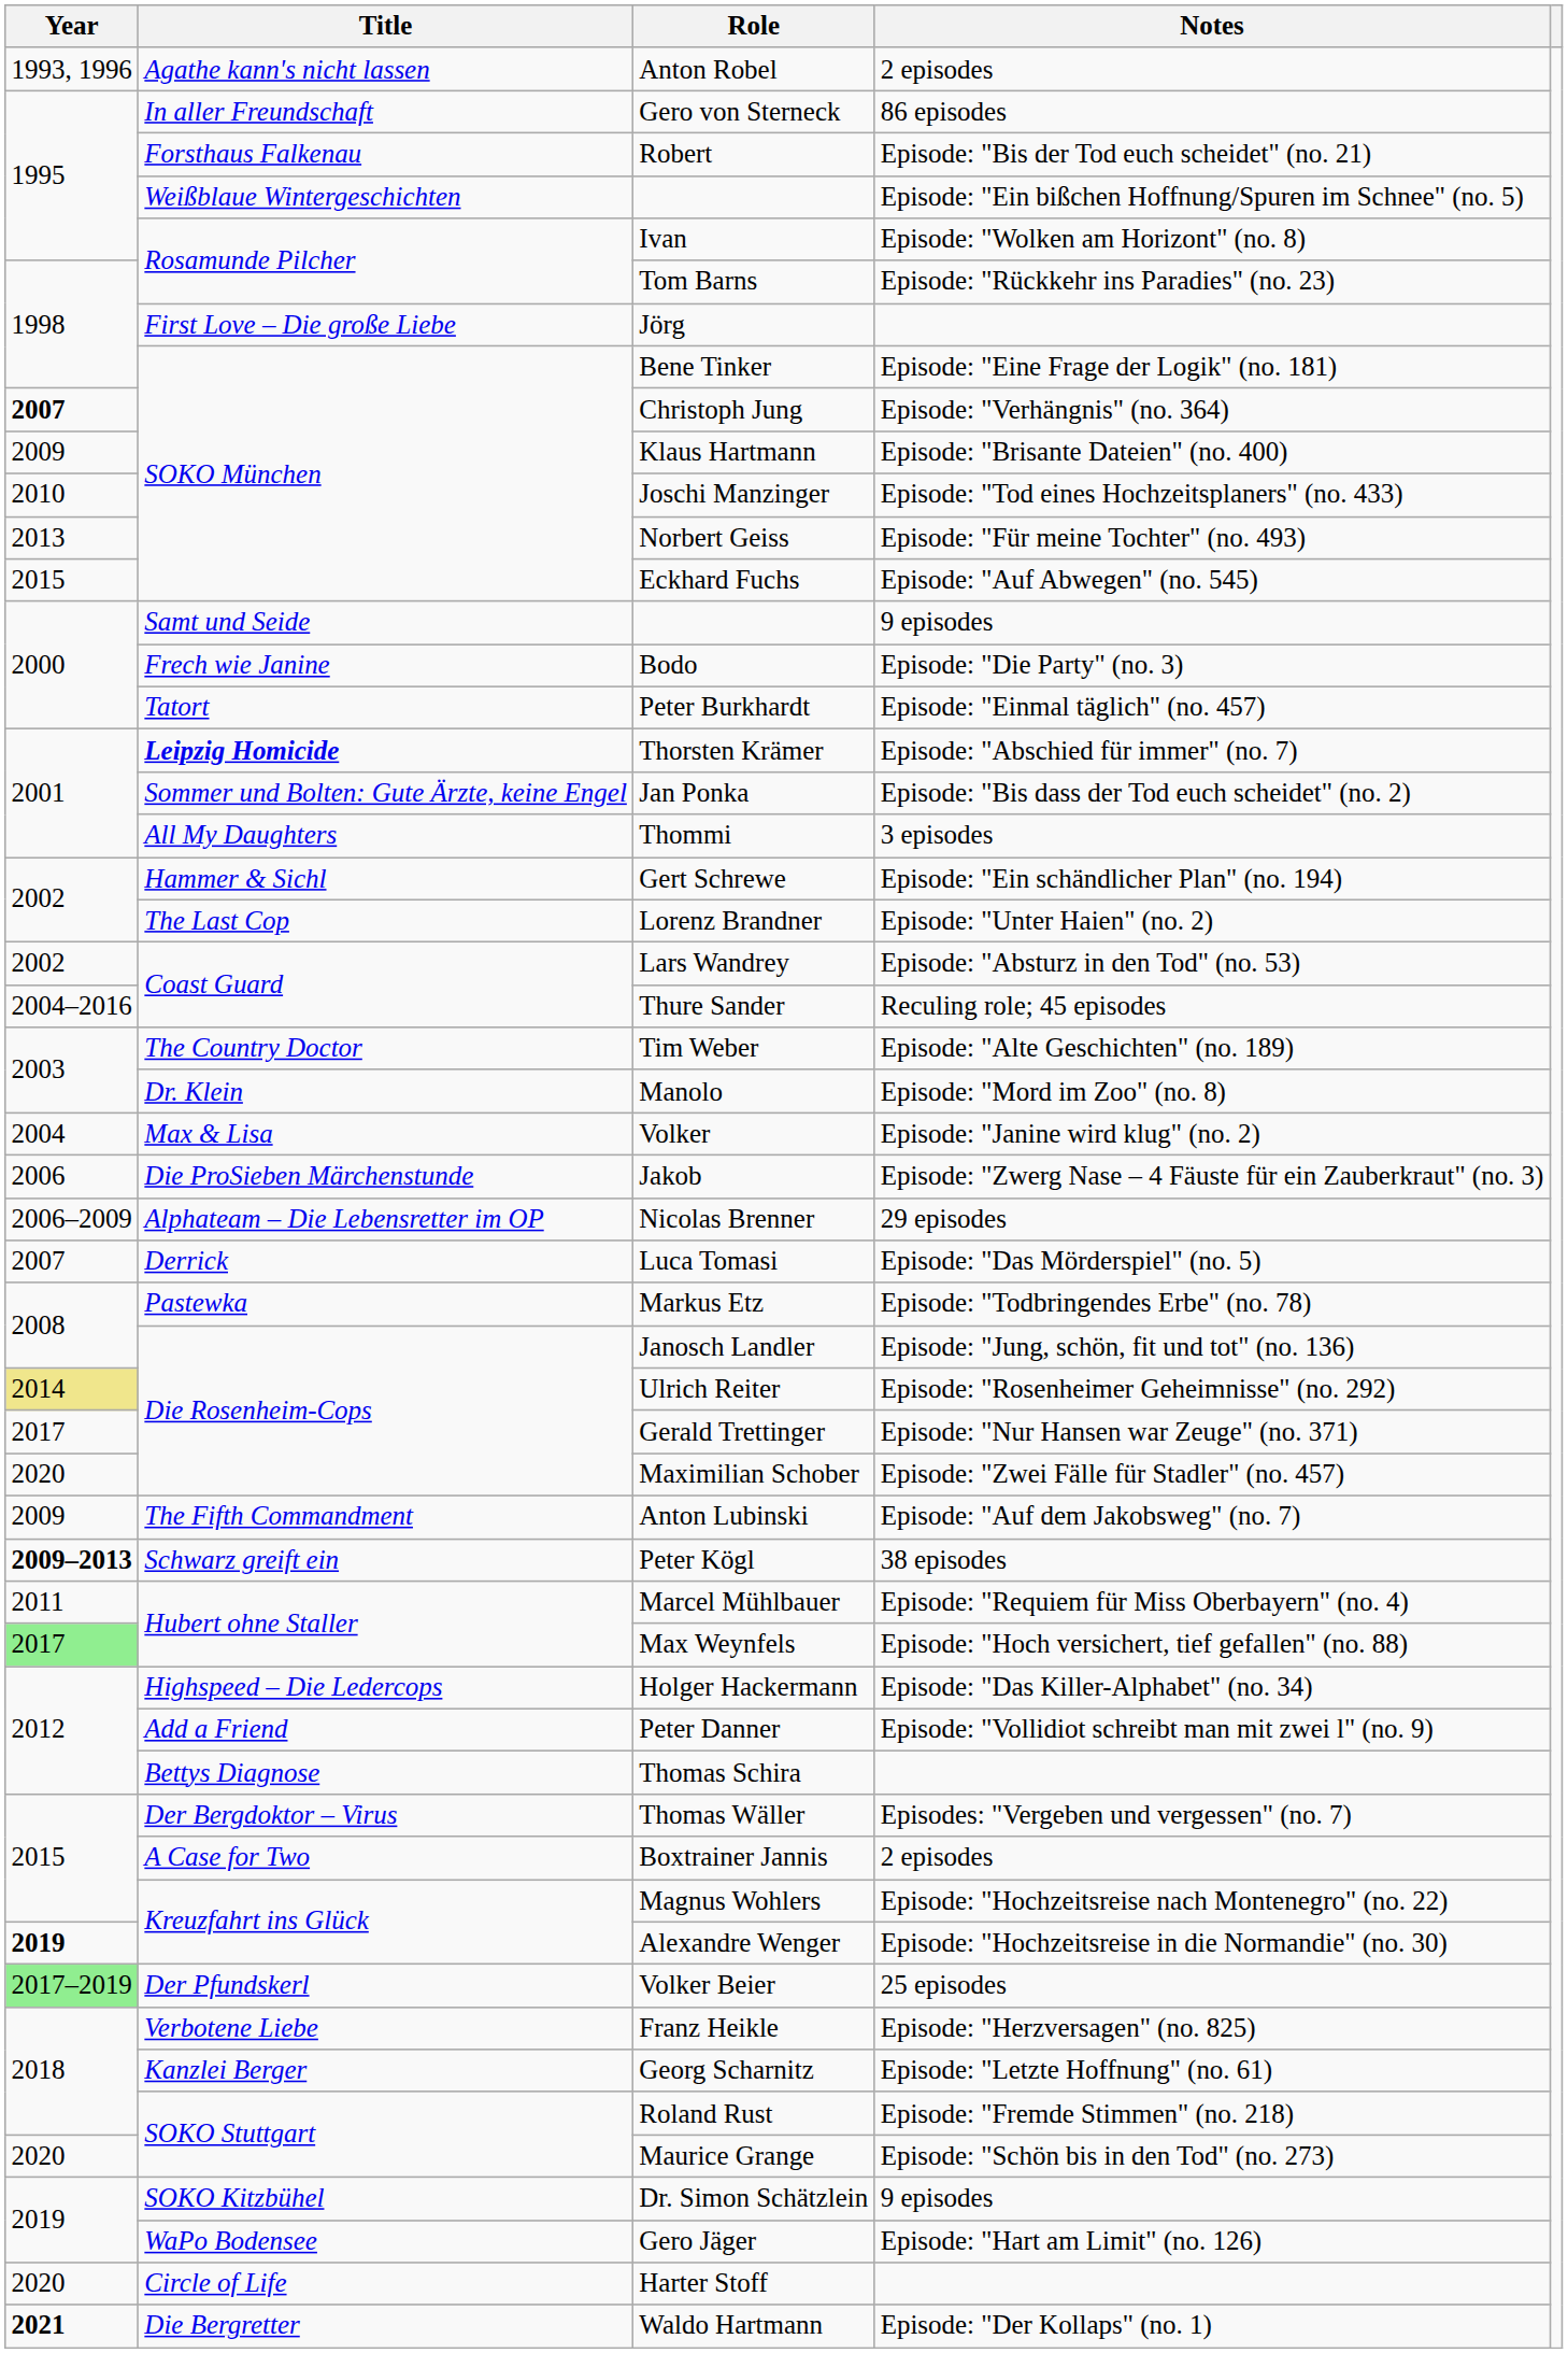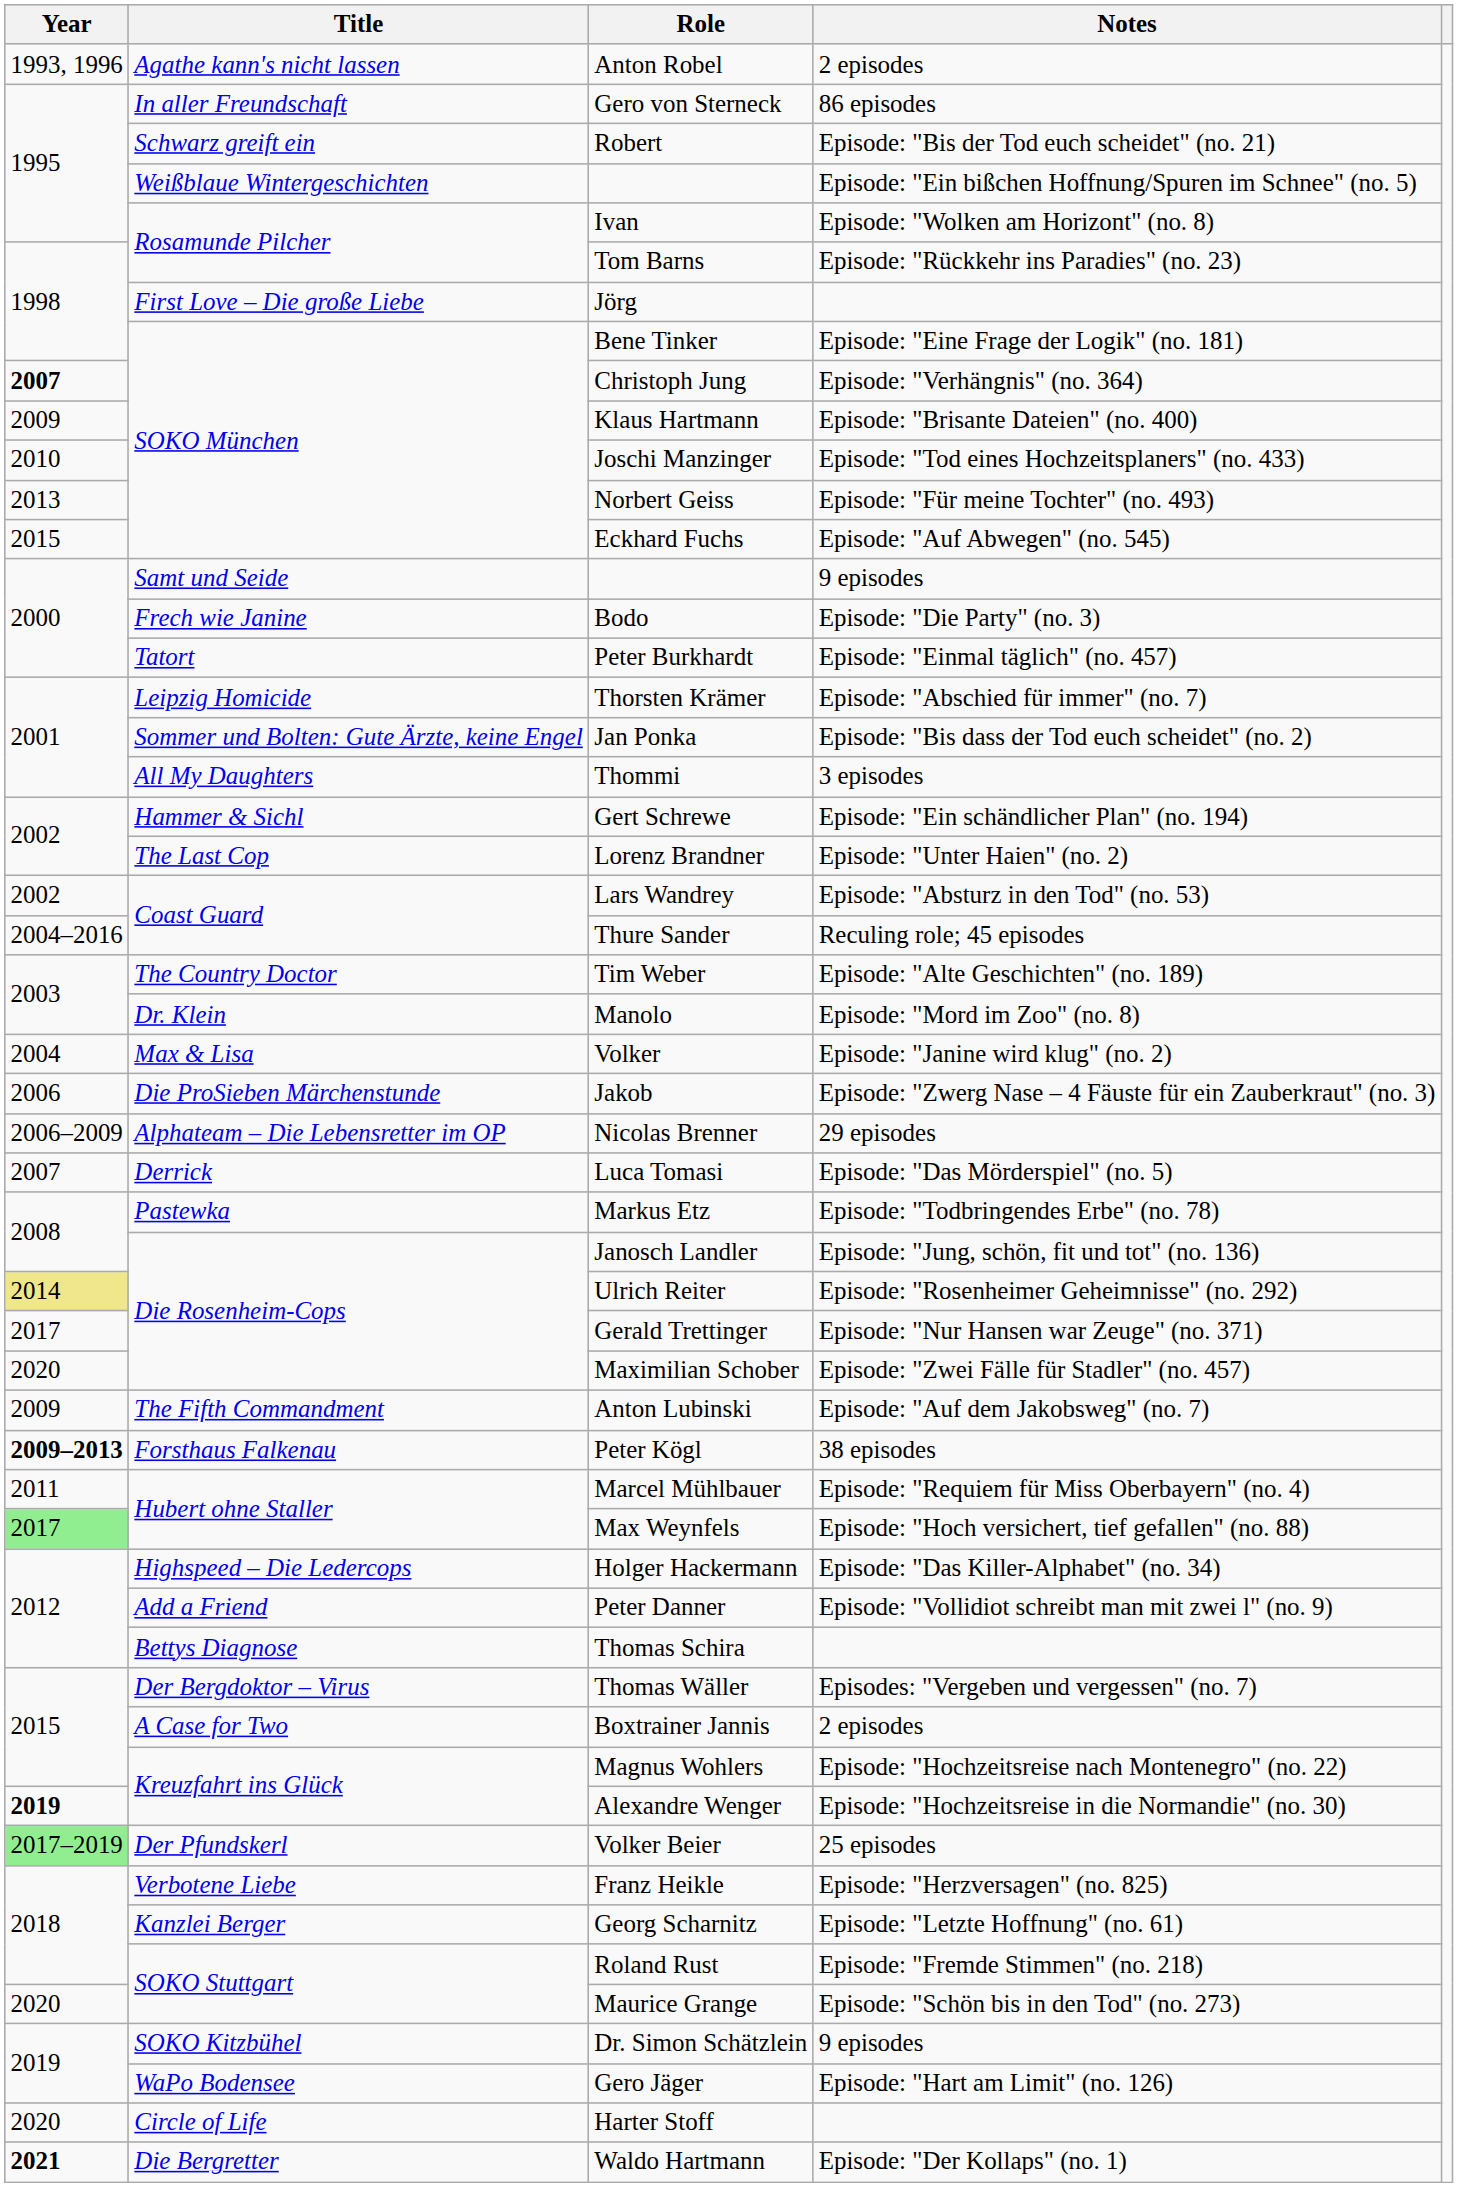 <table class="wikitable plainrowheaders sortable">
 <tr>
 <th scope="col">Year</th>
 <th scope="col">Title</th>
 <th scope="col">Role</th>
 <th scope="col" class="unsortable">Notes</th>
 <th scope="col" class="unsortable"></th>
 </tr>
 <tr>
 <td>1993, 1996</td>
 <td><em><a href='#'>Agathe kann's nicht lassen</a></em></td>
 <td>Anton Robel</td>
 <td>2 episodes</td>
 <td rowspan=100></td>
 </tr>
 <tr>
 <td rowspan=4>1995</td>
 <td><em><a href='#'>In aller Freundschaft</a></em></td>
 <td>Gero von Sterneck</td>
 <td>86 episodes</td>
 </tr>
 <tr>
-<td><em><a href='#'>Forsthaus Falkenau</a></em></td>
+<td><em><a href='#'>Schwarz greift ein</a></em></td>
 <td>Robert</td>
 <td>Episode: "Bis der Tod euch scheidet" (no. 21)</td>
 </tr>
 <tr>
 <td><em><a href='#'>Weißblaue Wintergeschichten</a></em></td>
 <td></td>
 <td>Episode: "Ein bißchen Hoffnung/Spuren im Schnee" (no. 5)</td>
 </tr>
 <tr>
 <td rowspan=2><em><a href='#'>Rosamunde Pilcher</a></em></td>
 <td>Ivan</td>
 <td>Episode: "Wolken am Horizont" (no. 8)</td>
 </tr>
 <tr>
 <td rowspan=3>1998</td>
 <td>Tom Barns</td>
 <td>Episode: "Rückkehr ins Paradies" (no. 23)</td>
 </tr>
 <tr>
 <td><em><a href='#'>First Love – Die große Liebe</a></em></td>
 <td>Jörg</td>
 <td></td>
 </tr>
 <tr>
 <td rowspan=6><em><a href='#'>SOKO München</a></em></td>
 <td>Bene Tinker</td>
 <td>Episode: "Eine Frage der Logik" (no. 181)</td>
 </tr>
 <tr>
 <td><strong>2007</strong></td>
 <td>Christoph Jung</td>
 <td>Episode: "Verhängnis" (no. 364)</td>
 </tr>
 <tr>
 <td>2009</td>
 <td>Klaus Hartmann</td>
 <td>Episode: "Brisante Dateien" (no. 400)</td>
 </tr>
 <tr>
 <td>2010</td>
 <td>Joschi Manzinger</td>
 <td>Episode: "Tod eines Hochzeitsplaners" (no. 433)</td>
 </tr>
 <tr>
 <td>2013</td>
 <td>Norbert Geiss</td>
 <td>Episode: "Für meine Tochter" (no. 493)</td>
 </tr>
 <tr>
 <td>2015</td>
 <td>Eckhard Fuchs</td>
 <td>Episode: "Auf Abwegen" (no. 545)</td>
 </tr>
 <tr>
 <td rowspan=3>2000</td>
 <td><em><a href='#'>Samt und Seide</a></em></td>
 <td></td>
 <td>9 episodes</td>
 </tr>
 <tr>
 <td><em><a href='#'>Frech wie Janine</a></em></td>
 <td>Bodo</td>
 <td>Episode: "Die Party" (no. 3)</td>
 </tr>
 <tr>
 <td><em><a href='#'>Tatort</a></em></td>
 <td>Peter Burkhardt</td>
 <td>Episode: "Einmal täglich" (no. 457)</td>
 </tr>
 <tr>
 <td rowspan=3>2001</td>
-<td><strong><em><a href='#'>Leipzig Homicide</a></em></strong></td>
+<td><em><a href='#'>Leipzig Homicide</a></em></td>
 <td>Thorsten Krämer</td>
 <td>Episode: "Abschied für immer" (no. 7)</td>
 </tr>
 <tr>
 <td><em><a href='#'>Sommer und Bolten: Gute Ärzte, keine Engel</a></em></td>
 <td>Jan Ponka</td>
 <td>Episode: "Bis dass der Tod euch scheidet" (no. 2)</td>
 </tr>
 <tr>
 <td><em><a href='#'>All My Daughters</a></em></td>
 <td>Thommi</td>
 <td>3 episodes</td>
 </tr>
 <tr>
 <td rowspan=2>2002</td>
 <td><em><a href='#'>Hammer & Sichl</a></em></td>
 <td>Gert Schrewe</td>
 <td>Episode: "Ein schändlicher Plan" (no. 194)</td>
 </tr>
 <tr>
 <td><em><a href='#'>The Last Cop</a></em></td>
 <td>Lorenz Brandner</td>
 <td>Episode: "Unter Haien" (no. 2)</td>
 </tr>
 <tr>
 <td>2002</td>
 <td rowspan=2><em><a href='#'>Coast Guard</a></em></td>
 <td>Lars Wandrey</td>
 <td>Episode: "Absturz in den Tod" (no. 53)</td>
 </tr>
 <tr>
 <td>2004–2016</td>
 <td>Thure Sander</td>
 <td>Reculing role; 45 episodes</td>
 </tr>
 <tr>
 <td rowspan=2>2003</td>
 <td><em><a href='#'>The Country Doctor</a></em></td>
 <td>Tim Weber</td>
 <td>Episode: "Alte Geschichten" (no. 189)</td>
 </tr>
 <tr>
 <td><em><a href='#'>Dr. Klein</a></em></td>
 <td>Manolo</td>
 <td>Episode: "Mord im Zoo" (no. 8)</td>
 </tr>
 <tr>
 <td>2004</td>
 <td><em><a href='#'>Max & Lisa</a></em></td>
 <td>Volker</td>
 <td>Episode: "Janine wird klug" (no. 2)</td>
 </tr>
 <tr>
 <td>2006</td>
 <td><em><a href='#'>Die ProSieben Märchenstunde</a></em></td>
 <td>Jakob</td>
 <td>Episode: "Zwerg Nase – 4 Fäuste für ein Zauberkraut" (no. 3)</td>
 </tr>
 <tr>
 <td>2006–2009</td>
 <td><em><a href='#'>Alphateam – Die Lebensretter im OP</a></em></td>
 <td>Nicolas Brenner</td>
 <td>29 episodes</td>
 </tr>
 <tr>
 <td>2007</td>
 <td><em><a href='#'>Derrick</a></em></td>
 <td>Luca Tomasi</td>
 <td>Episode: "Das Mörderspiel" (no. 5)</td>
 </tr>
 <tr>
 <td rowspan=2>2008</td>
 <td><em><a href='#'>Pastewka</a></em></td>
 <td>Markus Etz</td>
 <td>Episode: "Todbringendes Erbe" (no. 78)</td>
 </tr>
 <tr>
 <td rowspan=4><em><a href='#'>Die Rosenheim-Cops</a></em></td>
 <td>Janosch Landler</td>
 <td>Episode: "Jung, schön, fit und tot" (no. 136)</td>
 </tr>
 <tr>
 <td style="background: khaki;">2014</td>
 <td>Ulrich Reiter</td>
 <td>Episode: "Rosenheimer Geheimnisse" (no. 292)</td>
 </tr>
 <tr>
 <td>2017</td>
 <td>Gerald Trettinger</td>
 <td>Episode: "Nur Hansen war Zeuge" (no. 371)</td>
 </tr>
 <tr>
 <td>2020</td>
 <td>Maximilian Schober</td>
 <td>Episode: "Zwei Fälle für Stadler" (no. 457)</td>
 </tr>
 <tr>
 <td>2009</td>
 <td><em><a href='#'>The Fifth Commandment</a></em></td>
 <td>Anton Lubinski</td>
 <td>Episode: "Auf dem Jakobsweg" (no. 7)</td>
 </tr>
 <tr>
 <td><strong>2009–2013</strong></td>
-<td><em><a href='#'>Schwarz greift ein</a></em></td>
+<td><em><a href='#'>Forsthaus Falkenau</a></em></td>
 <td>Peter Kögl</td>
 <td>38 episodes</td>
 </tr>
 <tr>
 <td>2011</td>
 <td rowspan=2><em><a href='#'>Hubert ohne Staller</a></em></td>
 <td>Marcel Mühlbauer</td>
 <td>Episode: "Requiem für Miss Oberbayern" (no. 4)</td>
 </tr>
 <tr>
 <td style="background: lightgreen;">2017</td>
 <td>Max Weynfels</td>
 <td>Episode: "Hoch versichert, tief gefallen" (no. 88)</td>
 </tr>
 <tr>
 <td rowspan=3>2012</td>
 <td><em><a href='#'>Highspeed – Die Ledercops</a></em></td>
 <td>Holger Hackermann</td>
 <td>Episode: "Das Killer-Alphabet" (no. 34)</td>
 </tr>
 <tr>
 <td><em><a href='#'>Add a Friend</a></em></td>
 <td>Peter Danner</td>
 <td>Episode: "Vollidiot schreibt man mit zwei l" (no. 9)</td>
 </tr>
 <tr>
 <td><em><a href='#'>Bettys Diagnose</a></em></td>
 <td>Thomas Schira</td>
 <td></td>
 </tr>
 <tr>
 <td rowspan=3>2015</td>
 <td><em><a href='#'>Der Bergdoktor – Virus</a></em></td>
 <td>Thomas Wäller</td>
 <td>Episodes: "Vergeben und vergessen" (no. 7)</td>
 </tr>
 <tr>
 <td><em><a href='#'>A Case for Two</a></em></td>
 <td>Boxtrainer Jannis</td>
 <td>2 episodes</td>
 </tr>
 <tr>
 <td rowspan=2><em><a href='#'>Kreuzfahrt ins Glück</a></em></td>
 <td>Magnus Wohlers</td>
 <td>Episode: "Hochzeitsreise nach Montenegro" (no. 22)</td>
 </tr>
 <tr>
 <td><strong>2019</strong></td>
 <td>Alexandre Wenger</td>
 <td>Episode: "Hochzeitsreise in die Normandie" (no. 30)</td>
 </tr>
 <tr>
 <td style="background: lightgreen;">2017–2019</td>
 <td><em><a href='#'>Der Pfundskerl</a></em></td>
 <td>Volker Beier</td>
 <td>25 episodes</td>
 </tr>
 <tr>
 <td rowspan=3>2018</td>
 <td><em><a href='#'>Verbotene Liebe</a></em></td>
 <td>Franz Heikle</td>
 <td>Episode: "Herzversagen" (no. 825)</td>
 </tr>
 <tr>
 <td><em><a href='#'>Kanzlei Berger</a></em></td>
 <td>Georg Scharnitz</td>
 <td>Episode: "Letzte Hoffnung" (no. 61)</td>
 </tr>
 <tr>
 <td rowspan=2><em><a href='#'>SOKO Stuttgart</a></em></td>
 <td>Roland Rust</td>
 <td>Episode: "Fremde Stimmen" (no. 218)</td>
 </tr>
 <tr>
 <td>2020</td>
 <td>Maurice Grange</td>
 <td>Episode: "Schön bis in den Tod" (no. 273)</td>
 </tr>
 <tr>
 <td rowspan=2>2019</td>
 <td><em><a href='#'>SOKO Kitzbühel</a></em></td>
 <td>Dr. Simon Schätzlein</td>
 <td>9 episodes</td>
 </tr>
 <tr>
 <td><em><a href='#'>WaPo Bodensee</a></em></td>
 <td>Gero Jäger</td>
 <td>Episode: "Hart am Limit" (no. 126)</td>
 </tr>
 <tr>
 <td>2020</td>
 <td><em><a href='#'>Circle of Life</a></em></td>
 <td>Harter Stoff</td>
 <td></td>
 </tr>
 <tr>
 <td><strong>2021</strong></td>
 <td><em><a href='#'>Die Bergretter</a></em></td>
 <td>Waldo Hartmann</td>
 <td>Episode: "Der Kollaps" (no. 1)</td>
 </tr>
 <tr>
 </tr>
 </table>
